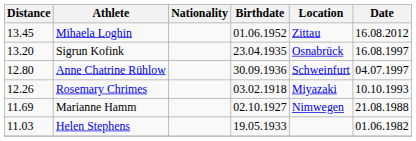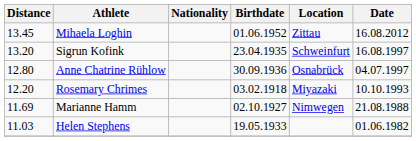 <table class="wikitable">
 <tr>
 <th>Distance</th>
 <th>Athlete</th>
 <th>Nationality</th>
 <th>Birthdate</th>
 <th>Location</th>
 <th>Date</th>
 </tr>
 <tr>
 <td>13.45</td>
 <td><a href='#'>Mihaela Loghin</a></td>
 <td></td>
 <td>01.06.1952</td>
 <td><a href='#'>Zittau</a></td>
 <td>16.08.2012</td>
 </tr>
 <tr>
 <td>13.20</td>
 <td>Sigrun Kofink</td>
 <td></td>
 <td>23.04.1935</td>
-<td><a href='#'>Osnabrück</a></td>
+<td><a href='#'>Schweinfurt</a></td>
 <td>16.08.1997</td>
 </tr>
 <tr>
 <td>12.80</td>
 <td><a href='#'>Anne Chatrine Rühlow</a></td>
 <td></td>
 <td>30.09.1936</td>
-<td><a href='#'>Schweinfurt</a></td>
+<td><a href='#'>Osnabrück</a></td>
 <td>04.07.1997</td>
 </tr>
 <tr>
-<td>12.26</td>
+<td>12.20</td>
 <td><a href='#'>Rosemary Chrimes</a></td>
 <td></td>
 <td>03.02.1918</td>
 <td><a href='#'>Miyazaki</a></td>
 <td>10.10.1993</td>
 </tr>
 <tr>
 <td>11.69</td>
 <td>Marianne Hamm</td>
 <td></td>
 <td>02.10.1927</td>
 <td><a href='#'>Nimwegen</a></td>
 <td>21.08.1988</td>
 </tr>
 <tr>
 <td>11.03</td>
 <td><a href='#'>Helen Stephens</a></td>
 <td></td>
 <td>19.05.1933</td>
 <td></td>
 <td>01.06.1982</td>
 </tr>
 <tr>
 </tr>
 </table>
